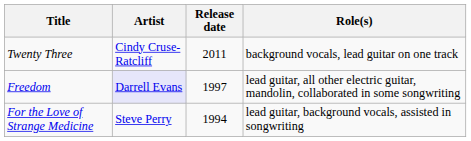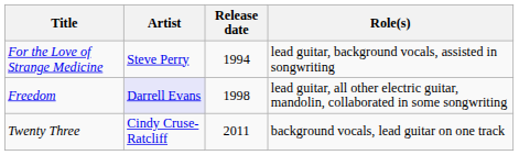 <table class="wikitable" style="text-align: left">
 <tr>
 <th>Title</th>
 <th>Artist</th>
 <th>Release date</th>
 <th>Role(s)</th>
 </tr>
 <tr>
+<td><em><a href='#'>For the Love of Strange Medicine</a></em></td>
+<td><a href='#'>Steve Perry</a></td>
+<td style="text-align: center">1994</td>
+<td>lead guitar, background vocals, assisted in songwriting</td>
+</tr>
+<tr>
+<td><em><a href='#'>Freedom</a></em></td>
+<td style="background: lavender;"><a href='#'>Darrell Evans</a></td>
+<td style="text-align: center">1998</td>
+<td>lead guitar, all other electric guitar, mandolin, collaborated in some songwriting</td>
+</tr>
+<tr>
 <td><em>Twenty Three</em></td>
 <td><a href='#'>Cindy Cruse-Ratcliff</a></td>
 <td style="text-align: center">2011</td>
 <td>background vocals, lead guitar on one track</td>
 </tr>
-<tr>
-<td><em><a href='#'>Freedom</a></em></td>
-<td style="background: lavender;"><a href='#'>Darrell Evans</a></td>
-<td style="text-align: center">1997</td>
-<td>lead guitar, all other electric guitar, mandolin, collaborated in some songwriting</td>
-</tr>
-<tr>
-<td><em><a href='#'>For the Love of Strange Medicine</a></em></td>
-<td><a href='#'>Steve Perry</a></td>
-<td style="text-align: center">1994</td>
-<td>lead guitar, background vocals, assisted in songwriting</td>
-</tr>
 </table>
